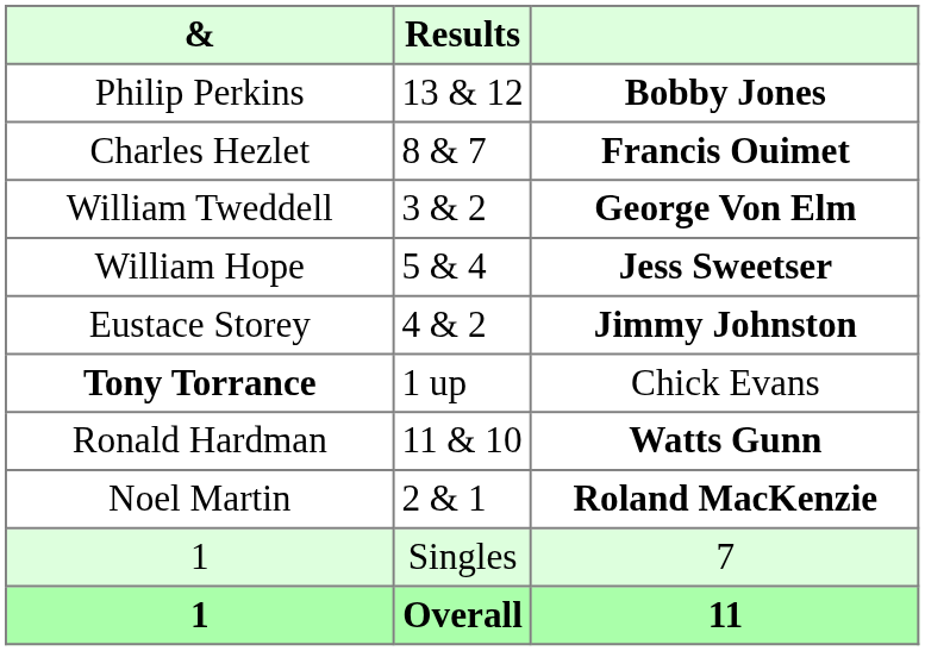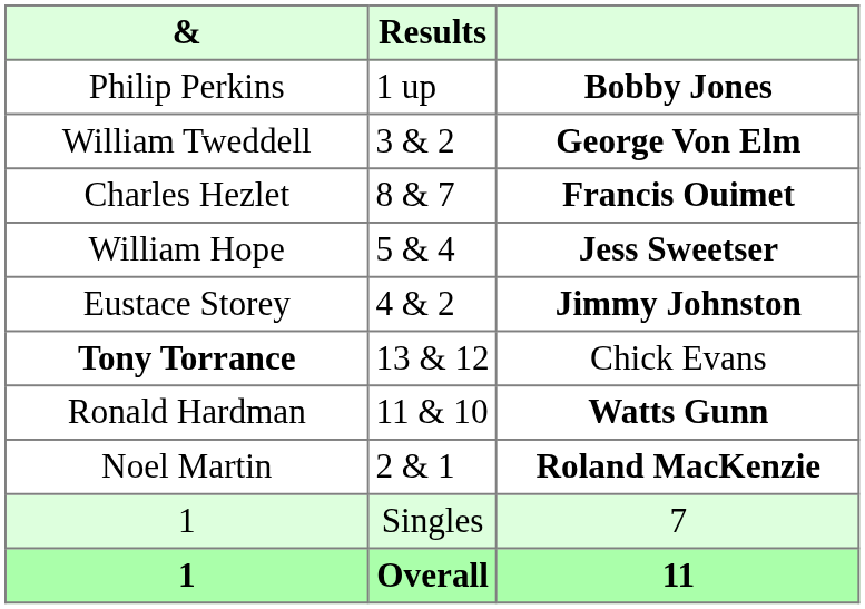 <table border="1" cellpadding="3" style="border-collapse: collapse; text-align:center;">
 <tr style="background:#ddffdd;">
 <th width=160> & </th>
 <th>Results</th>
 <th width=160></th>
 </tr>
 <tr>
 <td>Philip Perkins</td>
-<td align=left> 13 & 12</td>
+<td align=left> 1 up</td>
 <td><strong>Bobby Jones</strong></td>
+</tr>
+<tr>
+<td>William Tweddell</td>
+<td align=left> 3 & 2</td>
+<td><strong>George Von Elm</strong></td>
 </tr>
 <tr>
 <td>Charles Hezlet</td>
 <td align=left> 8 & 7</td>
 <td><strong>Francis Ouimet</strong></td>
-</tr>
-<tr>
-<td>William Tweddell</td>
-<td align=left> 3 & 2</td>
-<td><strong>George Von Elm</strong></td>
 </tr>
 <tr>
 <td>William Hope</td>
 <td align=left> 5 & 4</td>
 <td><strong>Jess Sweetser</strong></td>
 </tr>
 <tr>
 <td>Eustace Storey</td>
 <td align=left> 4 & 2</td>
 <td><strong>Jimmy Johnston</strong></td>
 </tr>
 <tr>
 <td><strong>Tony Torrance</strong></td>
-<td align=left> 1 up</td>
+<td align=left> 13 & 12</td>
 <td>Chick Evans</td>
 </tr>
 <tr>
 <td>Ronald Hardman</td>
 <td align=left> 11 & 10</td>
 <td><strong>Watts Gunn</strong></td>
 </tr>
 <tr>
 <td>Noel Martin</td>
 <td align=left> 2 & 1</td>
 <td><strong>Roland MacKenzie</strong></td>
 </tr>
 <tr style="background:#ddffdd;">
 <td>1</td>
 <td>Singles</td>
 <td>7</td>
 </tr>
 <tr style="background:#aaffaa;">
 <th>1</th>
 <th>Overall</th>
 <th>11</th>
 </tr>
 </table>
